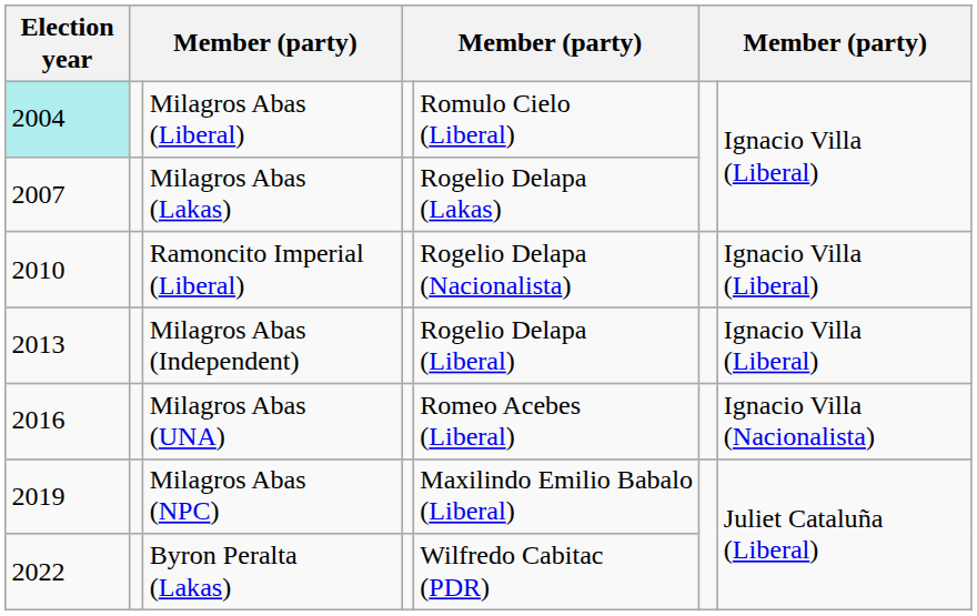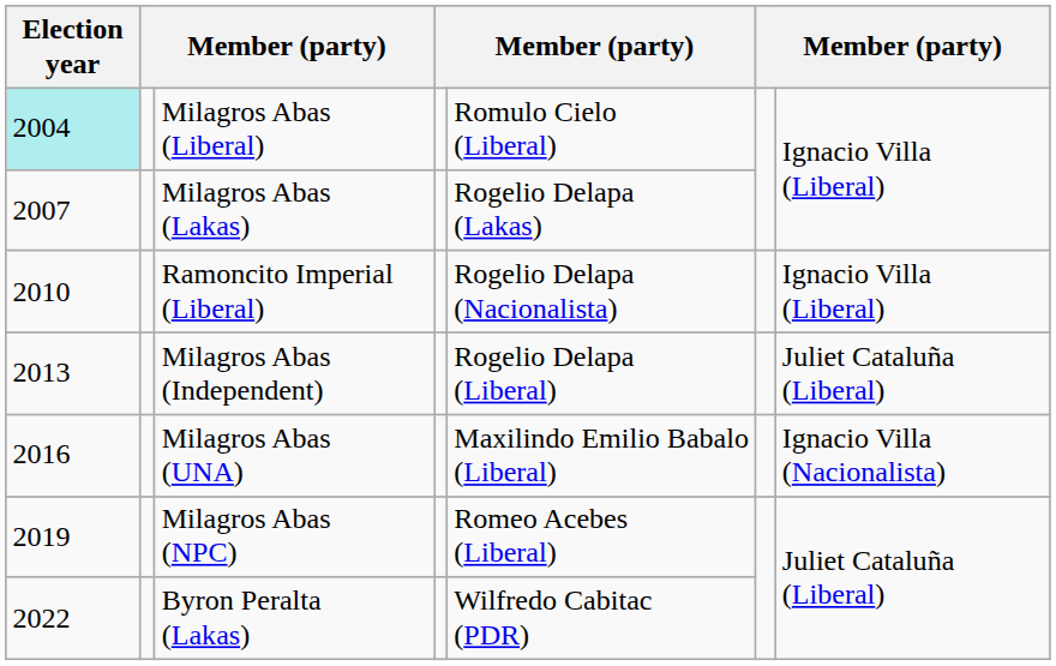 <table class=wikitable style="font-size:90%">
 <tr>
 <th width=60px>Election<br>year</th>
 <th colspan=2 width=140px>Member (party)</th>
 <th colspan=2 width=140px>Member (party)</th>
 <th colspan=2 width=140px>Member (party)</th>
 </tr>
 <tr>
 <td style="background: paleturquoise;">2004</td>
 <td bgcolor=></td>
 <td>Milagros Abas<br>(<a href='#'>Liberal</a>)</td>
 <td bgcolor=></td>
 <td>Romulo Cielo<br>(<a href='#'>Liberal</a>)</td>
 <td rowspan=2 bgcolor=></td>
 <td rowspan=2>Ignacio Villa<br>(<a href='#'>Liberal</a>)</td>
 </tr>
 <tr>
 <td>2007</td>
 <td bgcolor=></td>
 <td>Milagros Abas<br>(<a href='#'>Lakas</a>)</td>
 <td bgcolor=></td>
 <td>Rogelio Delapa<br>(<a href='#'>Lakas</a>)</td>
 </tr>
 <tr>
 <td>2010</td>
 <td bgcolor=></td>
 <td>Ramoncito Imperial<br>(<a href='#'>Liberal</a>)</td>
 <td bgcolor=></td>
 <td>Rogelio Delapa<br>(<a href='#'>Nacionalista</a>)</td>
 <td bgcolor=></td>
 <td>Ignacio Villa<br>(<a href='#'>Liberal</a>)</td>
 </tr>
 <tr>
 <td>2013</td>
 <td bgcolor=></td>
 <td>Milagros Abas<br>(Independent)</td>
 <td bgcolor=></td>
 <td>Rogelio Delapa<br>(<a href='#'>Liberal</a>)</td>
 <td bgcolor=></td>
-<td>Ignacio Villa<br>(<a href='#'>Liberal</a>)</td>
+<td>Juliet Cataluña<br>(<a href='#'>Liberal</a>)</td>
 </tr>
 <tr>
 <td>2016</td>
 <td bgcolor=></td>
 <td>Milagros Abas<br>(<a href='#'>UNA</a>)</td>
 <td bgcolor=></td>
-<td>Romeo Acebes<br>(<a href='#'>Liberal</a>)</td>
+<td>Maxilindo Emilio Babalo<br>(<a href='#'>Liberal</a>)</td>
 <td bgcolor=></td>
 <td>Ignacio Villa<br>(<a href='#'>Nacionalista</a>)</td>
 </tr>
 <tr>
 <td>2019</td>
 <td bgcolor=></td>
 <td>Milagros Abas<br>(<a href='#'>NPC</a>)</td>
 <td bgcolor=></td>
-<td>Maxilindo Emilio Babalo<br>(<a href='#'>Liberal</a>)</td>
+<td>Romeo Acebes<br>(<a href='#'>Liberal</a>)</td>
 <td rowspan=2 bgcolor=></td>
 <td rowspan=2>Juliet Cataluña<br>(<a href='#'>Liberal</a>)</td>
 </tr>
 <tr>
 <td>2022</td>
 <td bgcolor=></td>
 <td>Byron Peralta<br>(<a href='#'>Lakas</a>)</td>
 <td bgcolor=></td>
 <td>Wilfredo Cabitac<br>(<a href='#'>PDR</a>)</td>
 </tr>
 </table>
